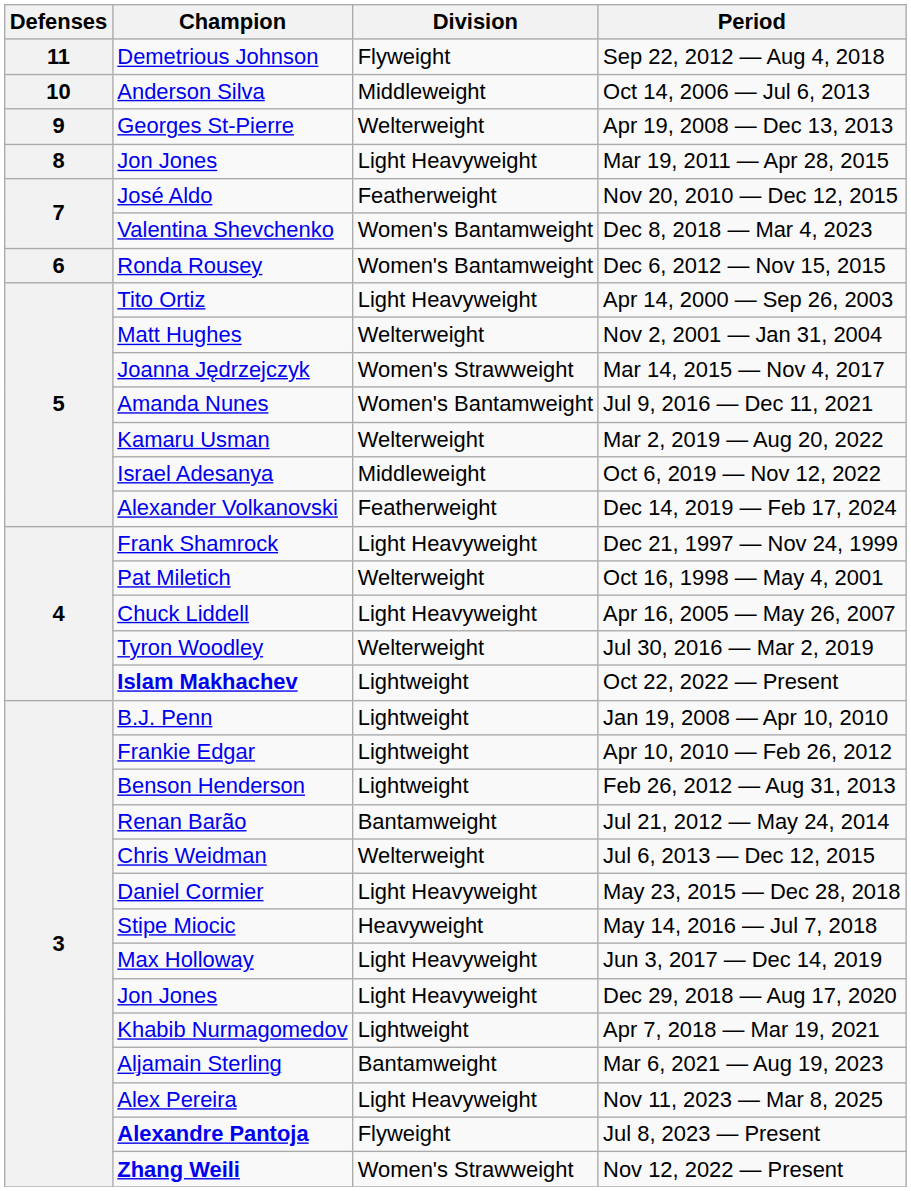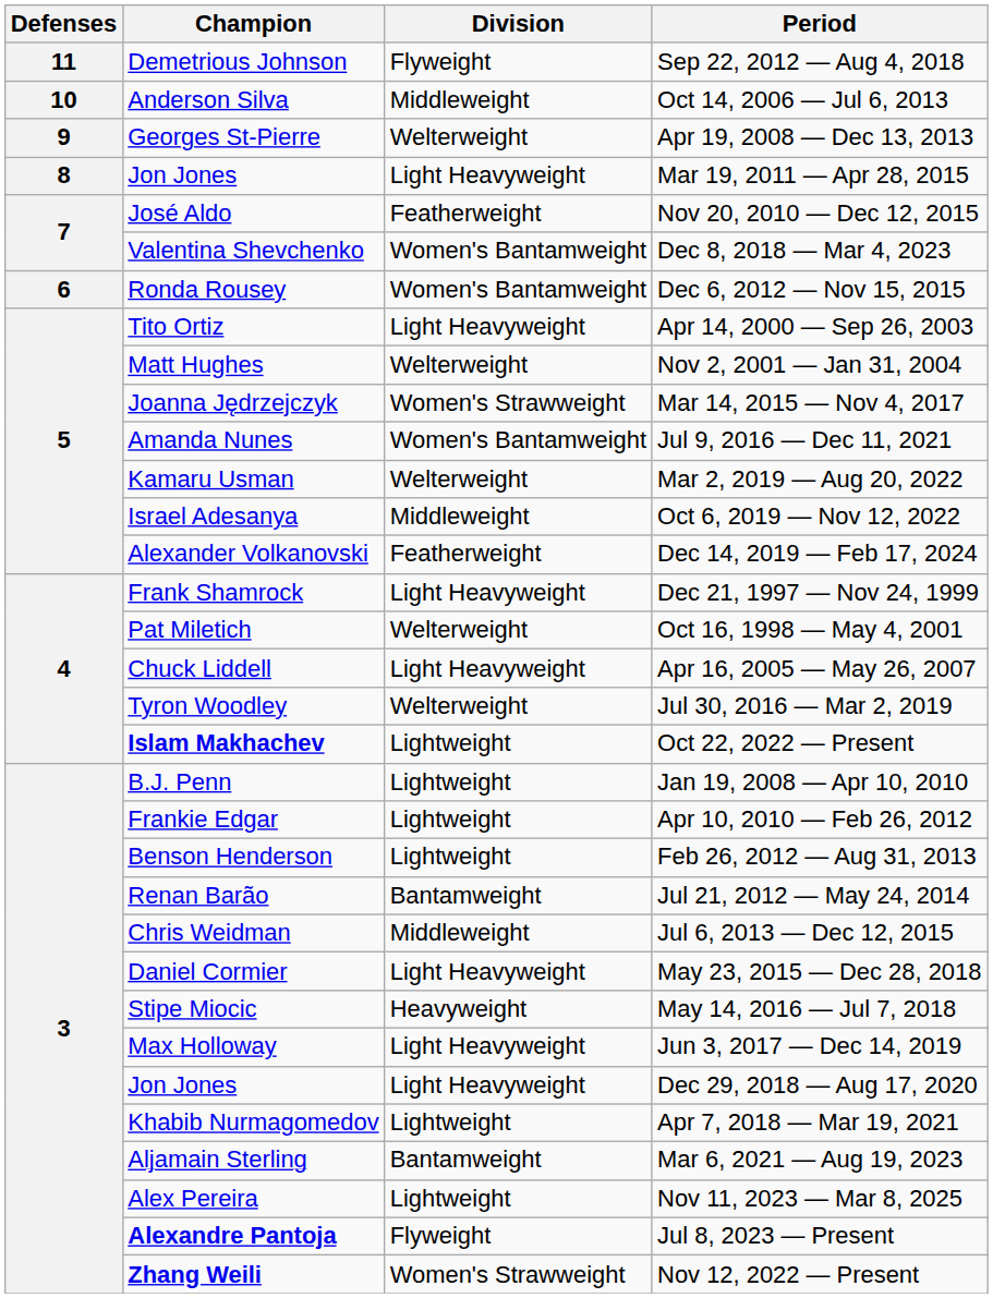 <table class="wikitable">
 <tr>
 <th>Defenses</th>
 <th>Champion</th>
 <th>Division</th>
 <th>Period</th>
 </tr>
 <tr>
 <th>11</th>
 <td> <a href='#'>Demetrious Johnson</a></td>
 <td>Flyweight</td>
 <td>Sep 22, 2012 — Aug 4, 2018</td>
 </tr>
 <tr>
 <th>10</th>
 <td> <a href='#'>Anderson Silva</a></td>
 <td>Middleweight</td>
 <td>Oct 14, 2006 — Jul 6, 2013</td>
 </tr>
 <tr>
 <th>9</th>
 <td> <a href='#'>Georges St-Pierre</a></td>
 <td>Welterweight</td>
 <td>Apr 19, 2008 — Dec 13, 2013</td>
 </tr>
 <tr>
 <th>8</th>
 <td> <a href='#'>Jon Jones</a></td>
 <td>Light Heavyweight</td>
 <td>Mar 19, 2011 — Apr 28, 2015</td>
 </tr>
 <tr>
 <th rowspan=2>7</th>
 <td> <a href='#'>José Aldo</a></td>
 <td>Featherweight</td>
 <td>Nov 20, 2010 — Dec 12, 2015</td>
 </tr>
 <tr>
 <td> <a href='#'>Valentina Shevchenko</a></td>
 <td>Women's Bantamweight</td>
 <td>Dec 8, 2018 — Mar 4, 2023</td>
 </tr>
 <tr>
 <th>6</th>
 <td> <a href='#'>Ronda Rousey</a></td>
 <td>Women's Bantamweight</td>
 <td>Dec 6, 2012 — Nov 15, 2015</td>
 </tr>
 <tr>
 <th rowspan=7>5</th>
 <td> <a href='#'>Tito Ortiz</a></td>
 <td>Light Heavyweight</td>
 <td>Apr 14, 2000 — Sep 26, 2003</td>
 </tr>
 <tr>
 <td> <a href='#'>Matt Hughes</a></td>
 <td>Welterweight</td>
 <td>Nov 2, 2001 — Jan 31, 2004</td>
 </tr>
 <tr>
 <td> <a href='#'>Joanna Jędrzejczyk</a></td>
 <td>Women's Strawweight</td>
 <td>Mar 14, 2015 — Nov 4, 2017</td>
 </tr>
 <tr>
 <td> <a href='#'>Amanda Nunes</a></td>
 <td>Women's Bantamweight</td>
 <td>Jul 9, 2016 — Dec 11, 2021</td>
 </tr>
 <tr>
 <td> <a href='#'>Kamaru Usman</a></td>
 <td>Welterweight</td>
 <td>Mar 2, 2019 — Aug 20, 2022</td>
 </tr>
 <tr>
 <td> <a href='#'>Israel Adesanya</a></td>
 <td>Middleweight</td>
 <td>Oct 6, 2019 — Nov 12, 2022</td>
 </tr>
 <tr>
 <td> <a href='#'>Alexander Volkanovski</a></td>
 <td>Featherweight</td>
 <td>Dec 14, 2019 — Feb 17, 2024</td>
 </tr>
 <tr>
 <th rowspan=5>4</th>
 <td> <a href='#'>Frank Shamrock</a></td>
 <td>Light Heavyweight</td>
 <td>Dec 21, 1997 — Nov 24, 1999</td>
 </tr>
 <tr>
 <td> <a href='#'>Pat Miletich</a></td>
 <td>Welterweight</td>
 <td>Oct 16, 1998 — May 4, 2001</td>
 </tr>
 <tr>
 <td> <a href='#'>Chuck Liddell</a></td>
 <td>Light Heavyweight</td>
 <td>Apr 16, 2005 — May 26, 2007</td>
 </tr>
 <tr>
 <td> <a href='#'>Tyron Woodley</a></td>
 <td>Welterweight</td>
 <td>Jul 30, 2016 — Mar 2, 2019</td>
 </tr>
 <tr>
 <td> <strong><a href='#'>Islam Makhachev</a></strong></td>
 <td>Lightweight</td>
 <td>Oct 22, 2022 — Present</td>
 </tr>
 <tr>
 <th rowspan=14>3</th>
 <td> <a href='#'>B.J. Penn</a></td>
 <td>Lightweight</td>
 <td>Jan 19, 2008 — Apr 10, 2010</td>
 </tr>
 <tr>
 <td> <a href='#'>Frankie Edgar</a></td>
 <td>Lightweight</td>
 <td>Apr 10, 2010 — Feb 26, 2012</td>
 </tr>
 <tr>
 <td> <a href='#'>Benson Henderson</a></td>
 <td>Lightweight</td>
 <td>Feb 26, 2012 — Aug 31, 2013</td>
 </tr>
 <tr>
 <td> <a href='#'>Renan Barão</a></td>
 <td>Bantamweight</td>
 <td>Jul 21, 2012 — May 24, 2014</td>
 </tr>
 <tr>
 <td> <a href='#'>Chris Weidman</a></td>
-<td>Welterweight</td>
+<td>Middleweight</td>
 <td>Jul 6, 2013 — Dec 12, 2015</td>
 </tr>
 <tr>
 <td> <a href='#'>Daniel Cormier</a></td>
 <td>Light Heavyweight</td>
 <td>May 23, 2015 — Dec 28, 2018</td>
 </tr>
 <tr>
 <td> <a href='#'>Stipe Miocic</a></td>
 <td>Heavyweight</td>
 <td>May 14, 2016 — Jul 7, 2018</td>
 </tr>
 <tr>
 <td> <a href='#'>Max Holloway</a></td>
 <td>Light Heavyweight</td>
 <td>Jun 3, 2017 — Dec 14, 2019</td>
 </tr>
 <tr>
 <td> <a href='#'>Jon Jones</a></td>
 <td>Light Heavyweight</td>
 <td>Dec 29, 2018 — Aug 17, 2020</td>
 </tr>
 <tr>
 <td> <a href='#'>Khabib Nurmagomedov</a></td>
 <td>Lightweight</td>
 <td>Apr 7, 2018 — Mar 19, 2021</td>
 </tr>
 <tr>
 <td> <a href='#'>Aljamain Sterling</a></td>
 <td>Bantamweight</td>
 <td>Mar 6, 2021 — Aug 19, 2023</td>
 </tr>
 <tr>
 <td> <a href='#'>Alex Pereira</a></td>
-<td>Light Heavyweight</td>
+<td>Lightweight</td>
 <td>Nov 11, 2023 — Mar 8, 2025</td>
 </tr>
 <tr>
 <td> <strong><a href='#'>Alexandre Pantoja</a></strong></td>
 <td>Flyweight</td>
 <td>Jul 8, 2023 — Present</td>
 </tr>
 <tr>
 <td> <strong><a href='#'>Zhang Weili</a></strong></td>
 <td>Women's Strawweight</td>
 <td>Nov 12, 2022 — Present</td>
 </tr>
 </table>
